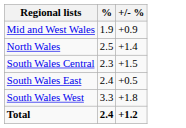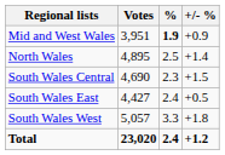 <table class="wikitable sortable">
 <tr>
 <th>Regional lists</th>
+<th>Votes</th>
 <th>%</th>
 <th>+/- %</th>
 </tr>
 <tr>
 <td><a href='#'>Mid and West Wales</a></td>
-<td>1.9</td>
+<td>3,951</td>
+<td><strong>1.9</strong></td>
 <td>+0.9</td>
 </tr>
 <tr>
 <td><a href='#'>North Wales</a></td>
+<td>4,895</td>
 <td>2.5</td>
 <td>+1.4</td>
 </tr>
 <tr>
 <td><a href='#'>South Wales Central</a></td>
+<td>4,690</td>
 <td>2.3</td>
 <td>+1.5</td>
 </tr>
 <tr>
 <td><a href='#'>South Wales East</a></td>
+<td>4,427</td>
 <td>2.4</td>
 <td>+0.5</td>
 </tr>
 <tr>
 <td><a href='#'>South Wales West</a></td>
+<td>5,057</td>
 <td>3.3</td>
 <td>+1.8</td>
 </tr>
 <tr>
 <td><strong>Total</strong></td>
+<td><strong>23,020</strong></td>
 <td><strong>2.4</strong></td>
 <td><strong>+1.2</strong></td>
 </tr>
 </table>
